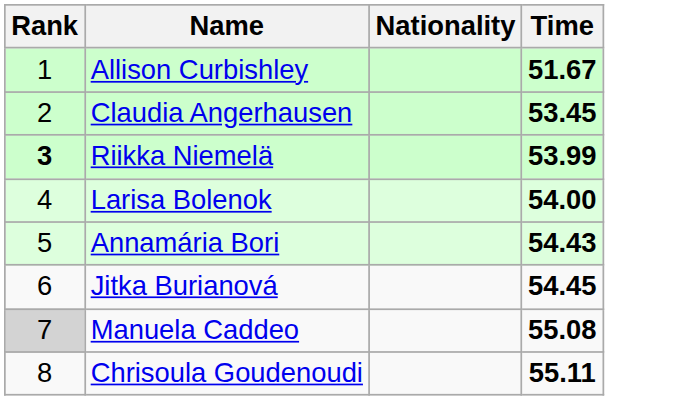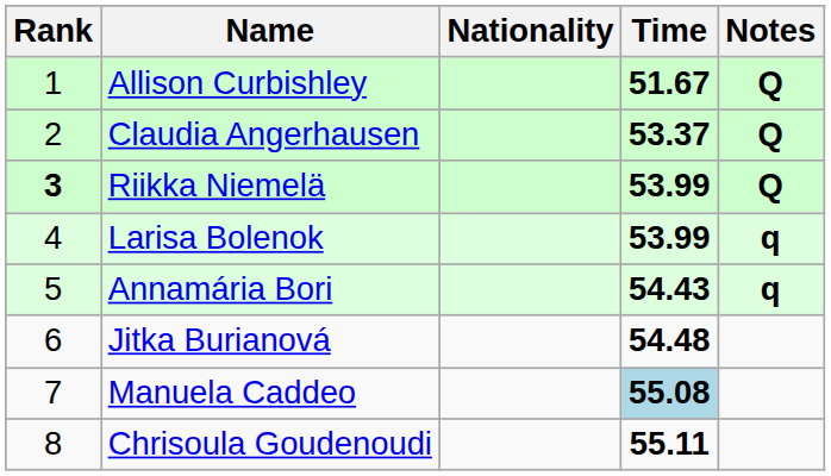 <table class="wikitable sortable" style="text-align:center">
 <tr>
 <th>Rank</th>
 <th>Name</th>
 <th>Nationality</th>
 <th>Time</th>
+<th>Notes</th>
 </tr>
 <tr bgcolor=ccffcc>
 <td>1</td>
 <td align=left><a href='#'>Allison Curbishley</a></td>
 <td align=left></td>
 <td><strong>51.67</strong></td>
+<td><strong>Q</strong></td>
 </tr>
 <tr bgcolor=ccffcc>
 <td>2</td>
 <td align=left><a href='#'>Claudia Angerhausen</a></td>
 <td align=left></td>
-<td><strong>53.45</strong></td>
+<td><strong>53.37</strong></td>
+<td><strong>Q</strong></td>
 </tr>
 <tr bgcolor=ccffcc>
 <td><strong>3</strong></td>
 <td align=left><a href='#'>Riikka Niemelä</a></td>
 <td align=left></td>
 <td><strong>53.99</strong></td>
+<td><strong>Q</strong></td>
 </tr>
 <tr bgcolor=ddffdd>
 <td>4</td>
 <td align=left><a href='#'>Larisa Bolenok</a></td>
 <td align=left></td>
-<td><strong>54.00</strong></td>
+<td><strong>53.99</strong></td>
+<td><strong>q</strong></td>
 </tr>
 <tr bgcolor=ddffdd>
 <td>5</td>
 <td align=left><a href='#'>Annamária Bori</a></td>
 <td align=left></td>
 <td><strong>54.43</strong></td>
+<td><strong>q</strong></td>
 </tr>
 <tr>
 <td>6</td>
 <td align=left><a href='#'>Jitka Burianová</a></td>
 <td align=left></td>
-<td><strong>54.45</strong></td>
+<td><strong>54.48</strong></td>
+<td></td>
 </tr>
 <tr>
-<td style="background: lightgrey;">7</td>
+<td>7</td>
 <td align=left><a href='#'>Manuela Caddeo</a></td>
 <td align=left></td>
-<td><strong>55.08</strong></td>
+<td style="background: lightblue;"><strong>55.08</strong></td>
+<td></td>
 </tr>
 <tr>
 <td>8</td>
 <td align=left><a href='#'>Chrisoula Goudenoudi</a></td>
 <td align=left></td>
 <td><strong>55.11</strong></td>
+<td></td>
 </tr>
 </table>
